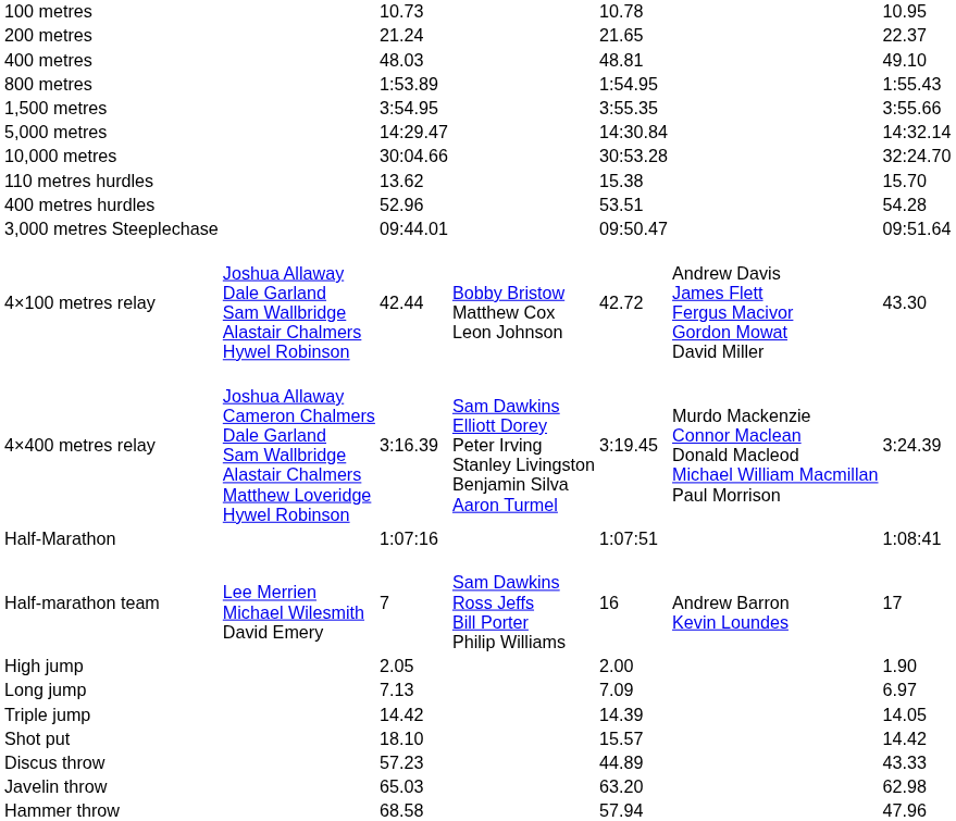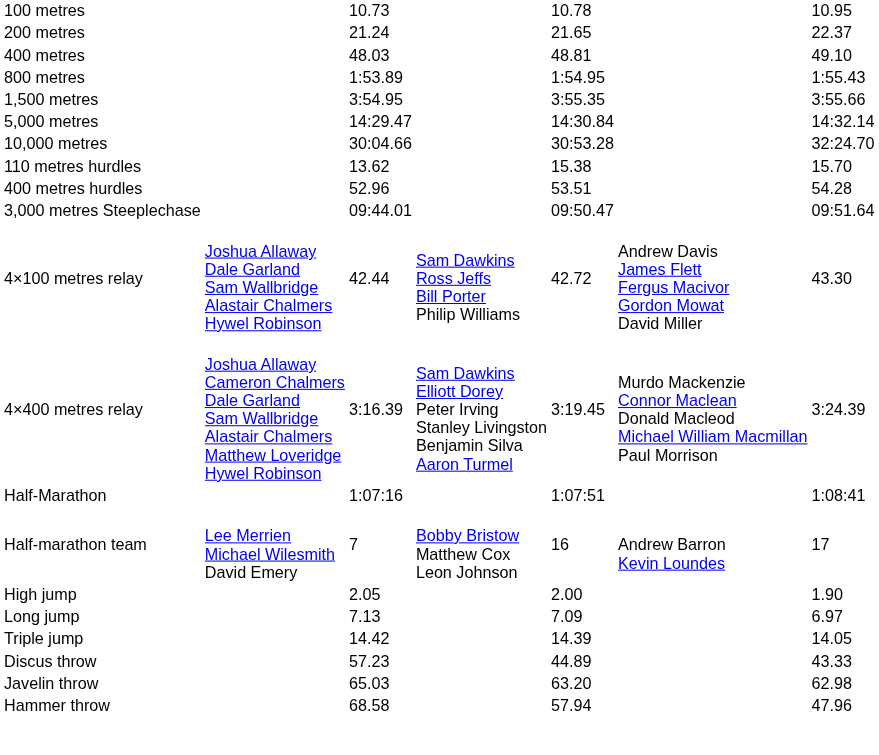 <table>
 <tr>
 <td>100 metres</td>
 <td></td>
 <td>10.73</td>
 <td></td>
 <td>10.78</td>
 <td></td>
 <td>10.95</td>
 </tr>
 <tr>
 <td>200 metres</td>
 <td></td>
 <td>21.24</td>
 <td></td>
 <td>21.65</td>
 <td></td>
 <td>22.37</td>
 </tr>
 <tr>
 <td>400 metres</td>
 <td></td>
 <td>48.03</td>
 <td></td>
 <td>48.81</td>
 <td></td>
 <td>49.10</td>
 </tr>
 <tr>
 <td>800 metres</td>
 <td></td>
 <td>1:53.89</td>
 <td></td>
 <td>1:54.95</td>
 <td></td>
 <td>1:55.43</td>
 </tr>
 <tr>
 <td>1,500 metres</td>
 <td></td>
 <td>3:54.95</td>
 <td></td>
 <td>3:55.35</td>
 <td></td>
 <td>3:55.66</td>
 </tr>
 <tr>
 <td>5,000 metres</td>
 <td></td>
 <td>14:29.47</td>
 <td></td>
 <td>14:30.84</td>
 <td></td>
 <td>14:32.14</td>
 </tr>
 <tr>
 <td>10,000 metres</td>
 <td></td>
 <td>30:04.66</td>
 <td></td>
 <td>30:53.28</td>
 <td></td>
 <td>32:24.70</td>
 </tr>
 <tr>
 <td>110 metres hurdles</td>
 <td></td>
 <td>13.62</td>
 <td></td>
 <td>15.38</td>
 <td></td>
 <td>15.70</td>
 </tr>
 <tr>
 <td>400 metres hurdles</td>
 <td></td>
 <td>52.96</td>
 <td></td>
 <td>53.51</td>
 <td></td>
 <td>54.28</td>
 </tr>
 <tr>
 <td>3,000 metres Steeplechase</td>
 <td></td>
 <td>09:44.01</td>
 <td></td>
 <td>09:50.47</td>
 <td></td>
 <td>09:51.64</td>
 </tr>
 <tr>
 <td>4×100 metres relay</td>
 <td><br><a href='#'>Joshua Allaway</a><br><a href='#'>Dale Garland</a><br><a href='#'>Sam Wallbridge</a><br><a href='#'>Alastair Chalmers</a><br><a href='#'>Hywel Robinson</a></td>
 <td>42.44</td>
-<td><br><a href='#'>Bobby Bristow</a><br>Matthew Cox<br>Leon Johnson</td>
+<td><br><a href='#'>Sam Dawkins</a><br><a href='#'>Ross Jeffs</a><br><a href='#'>Bill Porter</a><br>Philip Williams</td>
 <td>42.72</td>
 <td><br>Andrew Davis<br><a href='#'>James Flett</a><br><a href='#'>Fergus Macivor</a><br><a href='#'>Gordon Mowat</a><br>David Miller</td>
 <td>43.30</td>
 </tr>
 <tr>
 <td>4×400 metres relay</td>
 <td><br><a href='#'>Joshua Allaway</a><br><a href='#'>Cameron Chalmers</a><br><a href='#'>Dale Garland</a><br><a href='#'>Sam Wallbridge</a><br><a href='#'>Alastair Chalmers</a><br><a href='#'>Matthew Loveridge</a><br><a href='#'>Hywel Robinson</a></td>
 <td>3:16.39</td>
 <td><br><a href='#'>Sam Dawkins</a><br><a href='#'>Elliott Dorey</a><br>Peter Irving<br>Stanley Livingston<br>Benjamin Silva<br><a href='#'>Aaron Turmel</a></td>
 <td>3:19.45</td>
 <td><br>Murdo Mackenzie<br><a href='#'>Connor Maclean</a><br>Donald Macleod<br><a href='#'>Michael William Macmillan</a><br>Paul Morrison</td>
 <td>3:24.39</td>
 </tr>
 <tr>
 <td>Half-Marathon</td>
 <td></td>
 <td>1:07:16</td>
 <td></td>
 <td>1:07:51</td>
 <td></td>
 <td>1:08:41</td>
 </tr>
 <tr>
 <td>Half-marathon team</td>
 <td><br><a href='#'>Lee Merrien</a><br><a href='#'>Michael Wilesmith</a><br>David Emery</td>
 <td>7</td>
-<td><br><a href='#'>Sam Dawkins</a><br><a href='#'>Ross Jeffs</a><br><a href='#'>Bill Porter</a><br>Philip Williams</td>
+<td><br><a href='#'>Bobby Bristow</a><br>Matthew Cox<br>Leon Johnson</td>
 <td>16</td>
 <td><br>Andrew Barron<br><a href='#'>Kevin Loundes</a></td>
 <td>17</td>
 </tr>
 <tr>
 <td>High jump</td>
 <td></td>
 <td>2.05</td>
 <td></td>
 <td>2.00</td>
 <td></td>
 <td>1.90</td>
 </tr>
 <tr>
 <td>Long jump</td>
 <td></td>
 <td>7.13</td>
 <td></td>
 <td>7.09</td>
 <td></td>
 <td>6.97</td>
 </tr>
 <tr>
 <td>Triple jump</td>
 <td></td>
 <td>14.42</td>
 <td></td>
 <td>14.39</td>
 <td></td>
 <td>14.05</td>
 </tr>
 <tr>
-<td>Shot put</td>
-<td></td>
-<td>18.10</td>
-<td></td>
-<td>15.57</td>
-<td></td>
-<td>14.42</td>
-</tr>
-<tr>
 <td>Discus throw</td>
 <td></td>
 <td>57.23</td>
 <td></td>
 <td>44.89</td>
 <td></td>
 <td>43.33</td>
 </tr>
 <tr>
 <td>Javelin throw</td>
 <td></td>
 <td>65.03</td>
 <td></td>
 <td>63.20</td>
 <td></td>
 <td>62.98</td>
 </tr>
 <tr>
 <td>Hammer throw</td>
 <td></td>
 <td>68.58</td>
 <td></td>
 <td>57.94</td>
 <td></td>
 <td>47.96</td>
 </tr>
 </table>
